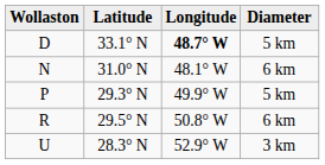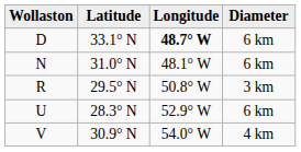 <table class="wikitable">
 <tr>
 <th width="25%" style="background:#eeeeee;">Wollaston</th>
 <th width="25%" style="background:#eeeeee;">Latitude</th>
 <th width="25%" style="background:#eeeeee;">Longitude</th>
 <th width="25%" style="background:#eeeeee;">Diameter</th>
 </tr>
 <tr>
 <td align="center">D</td>
 <td align="center">33.1° N</td>
 <td align="center"><strong>48.7° W</strong></td>
-<td align="center">5 km</td>
+<td align="center">6 km</td>
 </tr>
 <tr>
 <td align="center">N</td>
 <td align="center">31.0° N</td>
 <td align="center">48.1° W</td>
 <td align="center">6 km</td>
 </tr>
 <tr>
-<td align="center">P</td>
-<td align="center">29.3° N</td>
-<td align="center">49.9° W</td>
-<td align="center">5 km</td>
-</tr>
-<tr>
 <td align="center">R</td>
 <td align="center">29.5° N</td>
 <td align="center">50.8° W</td>
-<td align="center">6 km</td>
+<td align="center">3 km</td>
 </tr>
 <tr>
 <td align="center">U</td>
 <td align="center">28.3° N</td>
 <td align="center">52.9° W</td>
-<td align="center">3 km</td>
+<td align="center">6 km</td>
+</tr>
+<tr>
+<td align="center">V</td>
+<td align="center">30.9° N</td>
+<td align="center">54.0° W</td>
+<td align="center">4 km</td>
 </tr>
 </table>
